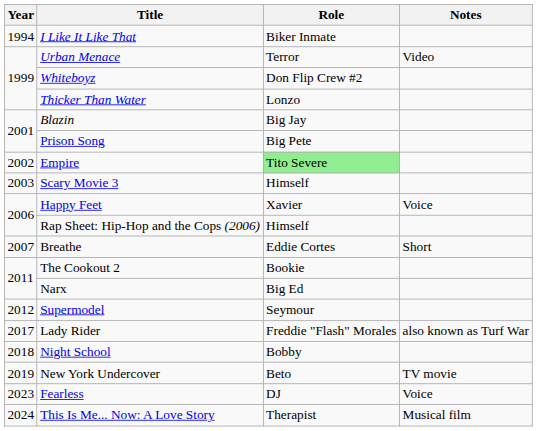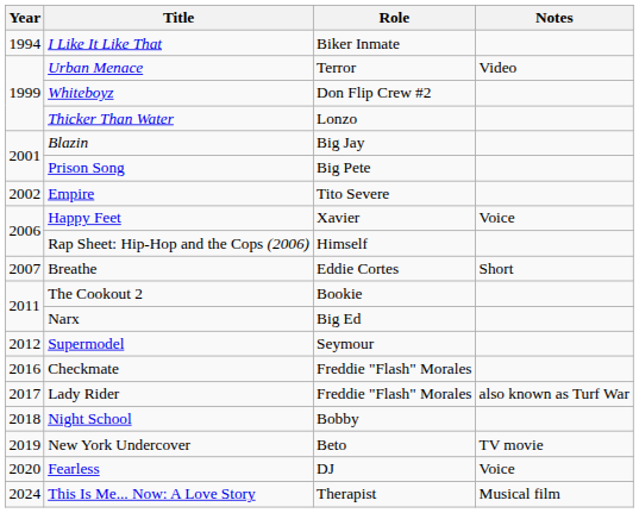 <table class="wikitable plainrowheaders sortable" style="margin-right: 0;">
 <tr>
 <th scope="col">Year</th>
 <th scope="col">Title</th>
 <th scope="col">Role</th>
 <th scope="col" class="unsortable">Notes</th>
 </tr>
 <tr>
 <td>1994</td>
 <td><em><a href='#'>I Like It Like That</a></em></td>
 <td>Biker Inmate</td>
 <td></td>
 </tr>
 <tr>
 <td rowspan=3>1999</td>
 <td><em><a href='#'>Urban Menace</a></em></td>
 <td>Terror</td>
 <td>Video</td>
 </tr>
 <tr>
 <td><em><a href='#'>Whiteboyz</a></em></td>
 <td>Don Flip Crew #2</td>
 <td></td>
 </tr>
 <tr>
 <td><em><a href='#'>Thicker Than Water</a></em></td>
 <td>Lonzo</td>
 <td></td>
 </tr>
 <tr>
 <td rowspan=2>2001</td>
 <td><em>Blazin<strong></td>
 <td>Big Jay</td>
 <td></td>
 </tr>
 <tr>
 <td></em><a href='#'>Prison Song</a><em></td>
 <td>Big Pete</td>
 <td></td>
 </tr>
 <tr>
 <td>2002</td>
 <td></em><a href='#'>Empire</a><em></td>
-<td style="background: lightgreen;">Tito Severe</td>
-<td></td>
-</tr>
-<tr>
-<td>2003</td>
-<td></em><a href='#'>Scary Movie 3</a><em></td>
-<td>Himself</td>
+<td>Tito Severe</td>
 <td></td>
 </tr>
 <tr>
 <td rowspan=2>2006</td>
 <td></em><a href='#'>Happy Feet</a><em></td>
 <td>Xavier</td>
 <td>Voice</td>
 </tr>
 <tr>
 <td></em>Rap Sheet: Hip-Hop and the Cops<em> (2006)</td>
 <td>Himself</td>
 <td></td>
 </tr>
 <tr>
 <td>2007</td>
 <td></em>Breathe<em></td>
 <td>Eddie Cortes</td>
 <td>Short</td>
 </tr>
 <tr>
 <td rowspan=2>2011</td>
 <td></em>The Cookout 2<em></td>
 <td>Bookie</td>
 <td></td>
 </tr>
 <tr>
 <td></em>Narx<em></td>
 <td>Big Ed</td>
 <td></td>
 </tr>
 <tr>
 <td>2012</td>
 <td></em><a href='#'>Supermodel</a><em></td>
 <td>Seymour</td>
 <td></td>
 </tr>
 <tr>
+<td>2016</td>
+<td></em>Checkmate<em></td>
+<td>Freddie "Flash" Morales</td>
+<td></td>
+</tr>
+<tr>
 <td>2017</td>
 <td></em>Lady Rider<em></td>
 <td>Freddie "Flash" Morales</td>
 <td>also known as </em>Turf War<em></td>
 </tr>
 <tr>
 <td>2018</td>
 <td></em><a href='#'>Night School</a><em></td>
 <td>Bobby</td>
 <td></td>
 </tr>
 <tr>
 <td>2019</td>
 <td></em>New York Undercover<em></td>
 <td>Beto</td>
 <td>TV movie</td>
 </tr>
 <tr>
-<td>2023</td>
+<td>2020</td>
 <td></em><a href='#'>Fearless</a><em></td>
 <td>DJ</td>
 <td>Voice</td>
 </tr>
 <tr>
 <td>2024</td>
 <td></em><a href='#'>This Is Me... Now: A Love Story</a><em></td>
 <td>Therapist</td>
 <td>Musical film</td>
 </tr>
 </table>
